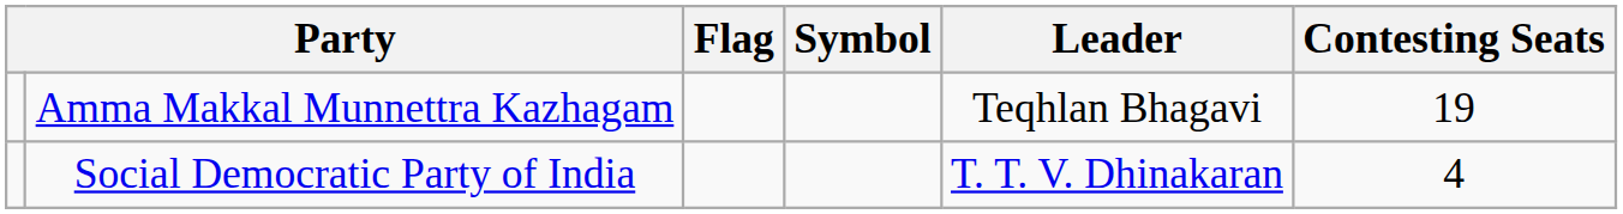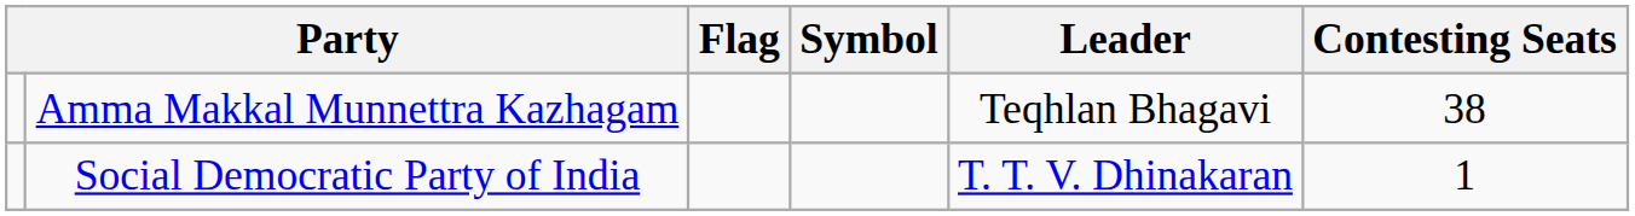 <table class="wikitable sortable" style="text-align:center">
 <tr>
 <th colspan=2>Party</th>
 <th>Flag</th>
 <th>Symbol</th>
 <th>Leader</th>
 <th>Contesting Seats</th>
 </tr>
 <tr>
 <td></td>
 <td><a href='#'>Amma Makkal Munnettra Kazhagam</a></td>
 <td></td>
 <td></td>
 <td>Teqhlan Bhagavi</td>
-<td>19</td>
+<td>38</td>
 </tr>
 <tr>
 <td></td>
 <td><a href='#'>Social Democratic Party of India</a></td>
 <td></td>
 <td></td>
 <td><a href='#'>T. T. V. Dhinakaran</a></td>
-<td>4</td>
+<td>1</td>
 </tr>
 </table>
